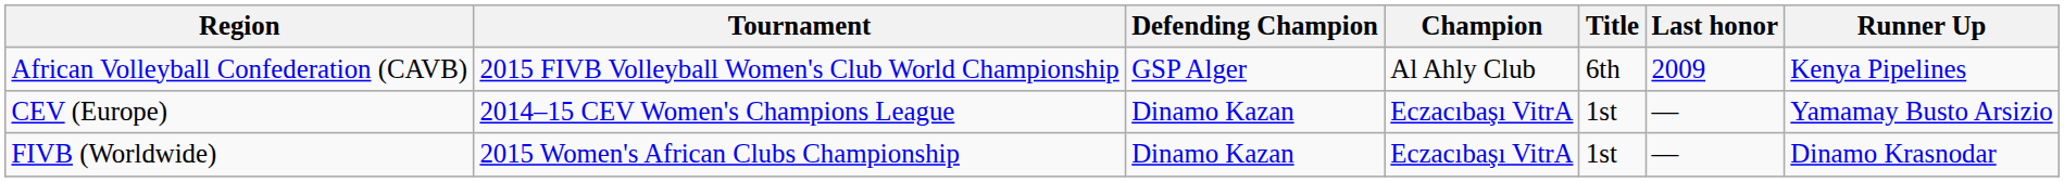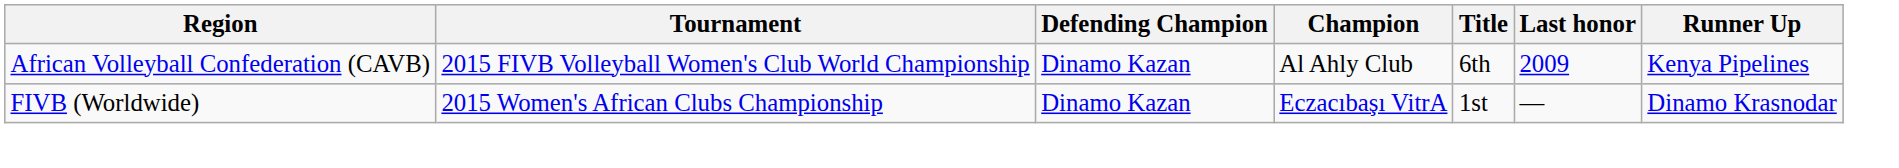 <table class="wikitable">
 <tr>
 <th>Region</th>
 <th>Tournament</th>
 <th>Defending Champion</th>
 <th>Champion</th>
 <th data-sort-type="number">Title</th>
 <th>Last honor</th>
 <th>Runner Up</th>
 </tr>
 <tr>
 <td><a href='#'>African Volleyball Confederation</a> (CAVB)</td>
 <td><a href='#'>2015 FIVB Volleyball Women's Club World Championship</a></td>
-<td> <a href='#'>GSP Alger</a></td>
+<td> <a href='#'>Dinamo Kazan</a></td>
 <td> Al Ahly Club</td>
 <td>6th</td>
 <td><a href='#'>2009</a></td>
 <td> <a href='#'>Kenya Pipelines</a></td>
-</tr>
-<tr>
-<td><a href='#'>CEV</a> (Europe)</td>
-<td><a href='#'>2014–15 CEV Women's Champions League</a></td>
-<td> <a href='#'>Dinamo Kazan</a></td>
-<td> <a href='#'>Eczacıbaşı VitrA</a></td>
-<td>1st</td>
-<td>—</td>
-<td> <a href='#'>Yamamay Busto Arsizio</a></td>
 </tr>
 <tr>
 <td><a href='#'>FIVB</a> (Worldwide)</td>
 <td><a href='#'>2015 Women's African Clubs Championship</a></td>
 <td> <a href='#'>Dinamo Kazan</a></td>
 <td> <a href='#'>Eczacıbaşı VitrA</a></td>
 <td>1st</td>
 <td>—</td>
 <td> <a href='#'>Dinamo Krasnodar</a></td>
 </tr>
 </table>
